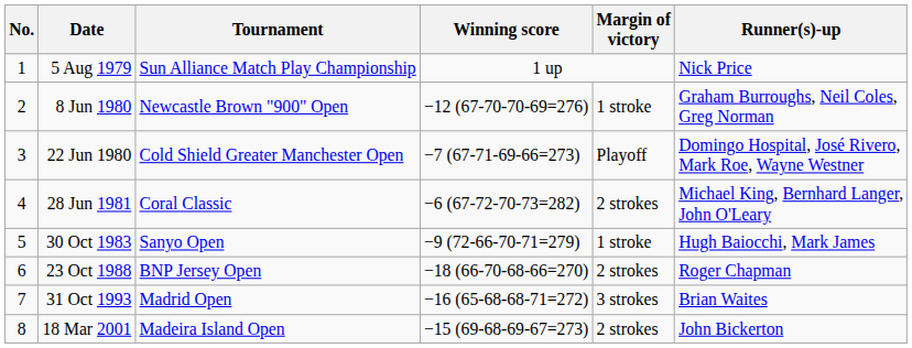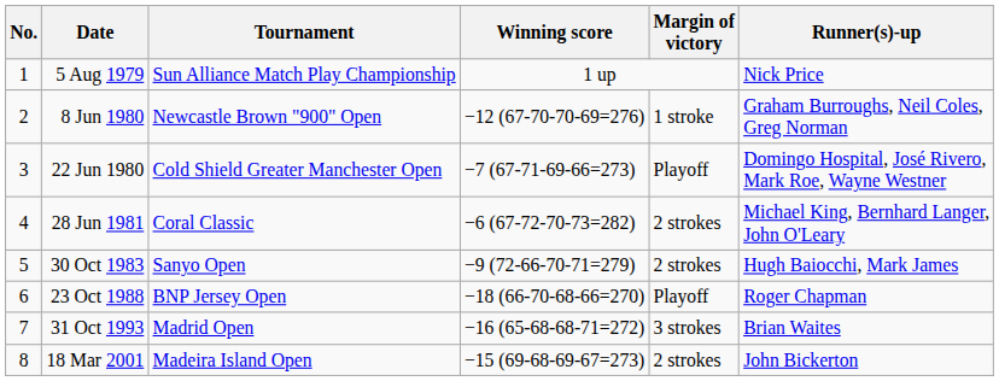 <table class="wikitable" style="font-size:95%;">
 <tr>
 <th>No.</th>
 <th>Date</th>
 <th>Tournament</th>
 <th>Winning score</th>
 <th>Margin of<br>victory</th>
 <th>Runner(s)-up</th>
 </tr>
 <tr>
 <td align=center>1</td>
 <td align=right>5 Aug <a href='#'>1979</a></td>
 <td><a href='#'>Sun Alliance Match Play Championship</a></td>
 <td colspan=2 align=center>1 up</td>
 <td> <a href='#'>Nick Price</a></td>
 </tr>
 <tr>
 <td align=center>2</td>
 <td align=right>8 Jun <a href='#'>1980</a></td>
 <td><a href='#'>Newcastle Brown "900" Open</a></td>
 <td>−12 (67-70-70-69=276)</td>
 <td>1 stroke</td>
 <td> <a href='#'>Graham Burroughs</a>,  <a href='#'>Neil Coles</a>,<br> <a href='#'>Greg Norman</a></td>
 </tr>
 <tr>
 <td align=center>3</td>
 <td align=right>22 Jun 1980</td>
 <td><a href='#'>Cold Shield Greater Manchester Open</a></td>
 <td>−7 (67-71-69-66=273)</td>
 <td>Playoff</td>
 <td> <a href='#'>Domingo Hospital</a>,  <a href='#'>José Rivero</a>,<br> <a href='#'>Mark Roe</a>,  <a href='#'>Wayne Westner</a></td>
 </tr>
 <tr>
 <td align=center>4</td>
 <td align=right>28 Jun <a href='#'>1981</a></td>
 <td><a href='#'>Coral Classic</a></td>
 <td>−6 (67-72-70-73=282)</td>
 <td>2 strokes</td>
 <td> <a href='#'>Michael King</a>,  <a href='#'>Bernhard Langer</a>,<br> <a href='#'>John O'Leary</a></td>
 </tr>
 <tr>
 <td align=center>5</td>
 <td align=right>30 Oct <a href='#'>1983</a></td>
 <td><a href='#'>Sanyo Open</a></td>
 <td>−9 (72-66-70-71=279)</td>
-<td>1 stroke</td>
+<td>2 strokes</td>
 <td> <a href='#'>Hugh Baiocchi</a>,  <a href='#'>Mark James</a></td>
 </tr>
 <tr>
 <td align=center>6</td>
 <td align=right>23 Oct <a href='#'>1988</a></td>
 <td><a href='#'>BNP Jersey Open</a></td>
 <td>−18 (66-70-68-66=270)</td>
-<td>2 strokes</td>
+<td>Playoff</td>
 <td> <a href='#'>Roger Chapman</a></td>
 </tr>
 <tr>
 <td align=center>7</td>
 <td align=right>31 Oct <a href='#'>1993</a></td>
 <td><a href='#'>Madrid Open</a></td>
 <td>−16 (65-68-68-71=272)</td>
 <td>3 strokes</td>
 <td> <a href='#'>Brian Waites</a></td>
 </tr>
 <tr>
 <td align=center>8</td>
 <td align=right>18 Mar <a href='#'>2001</a></td>
 <td><a href='#'>Madeira Island Open</a></td>
 <td>−15 (69-68-69-67=273)</td>
 <td>2 strokes</td>
 <td> <a href='#'>John Bickerton</a></td>
 </tr>
 </table>
